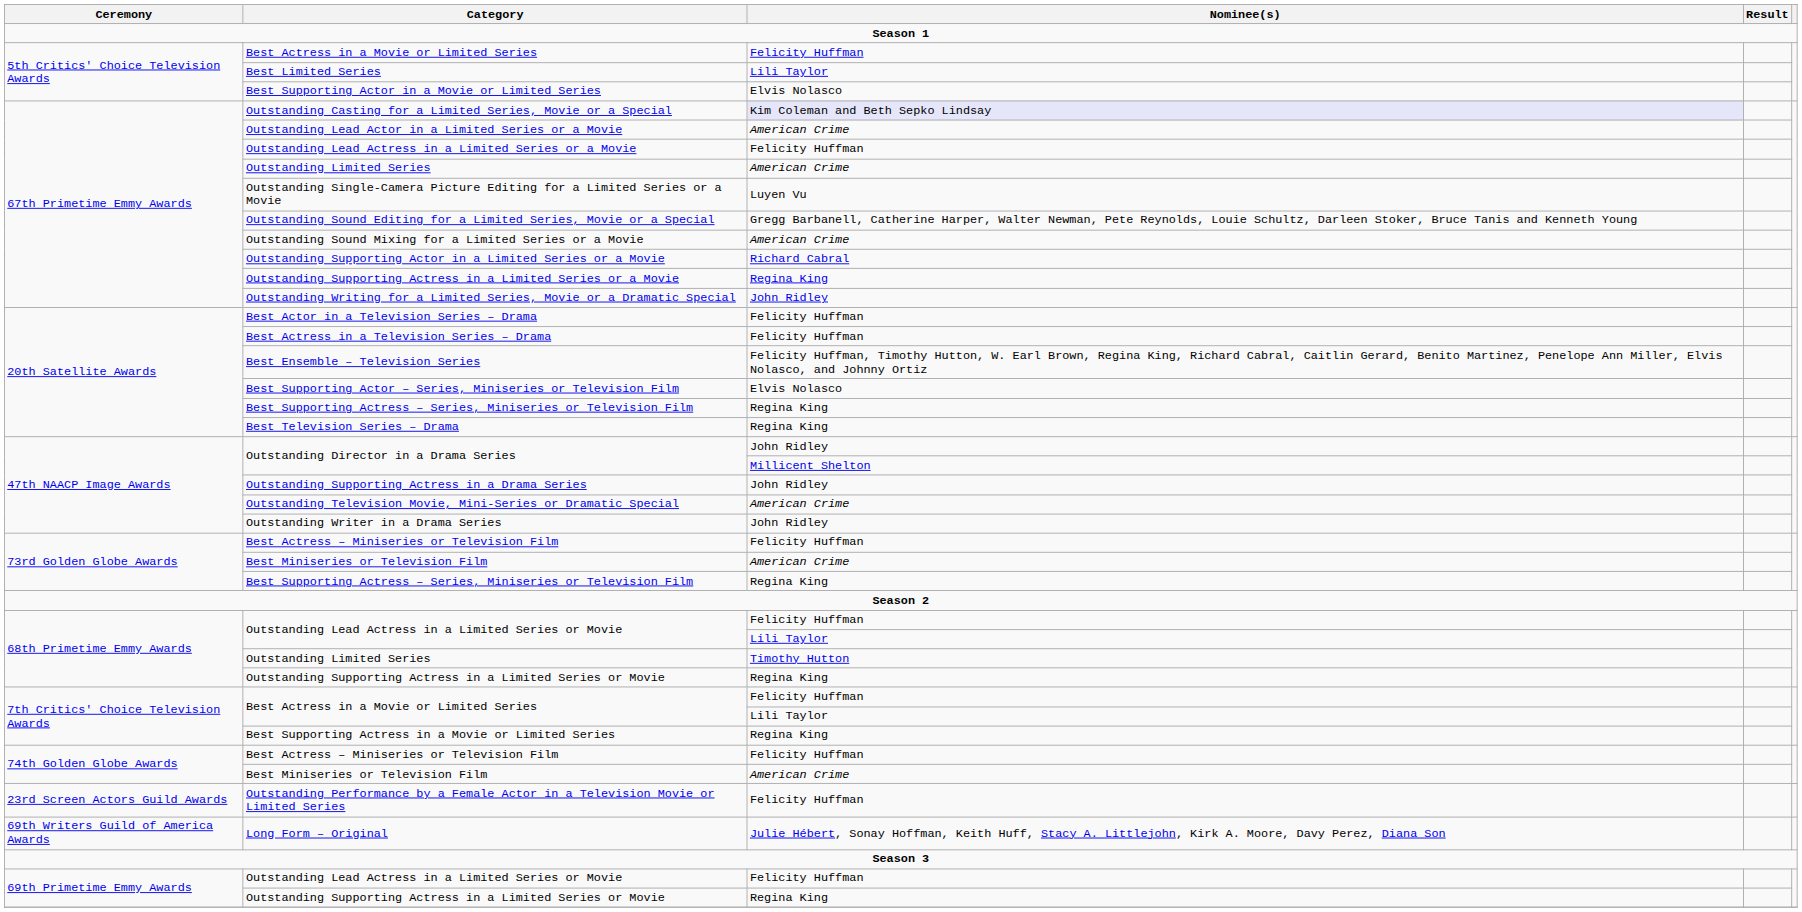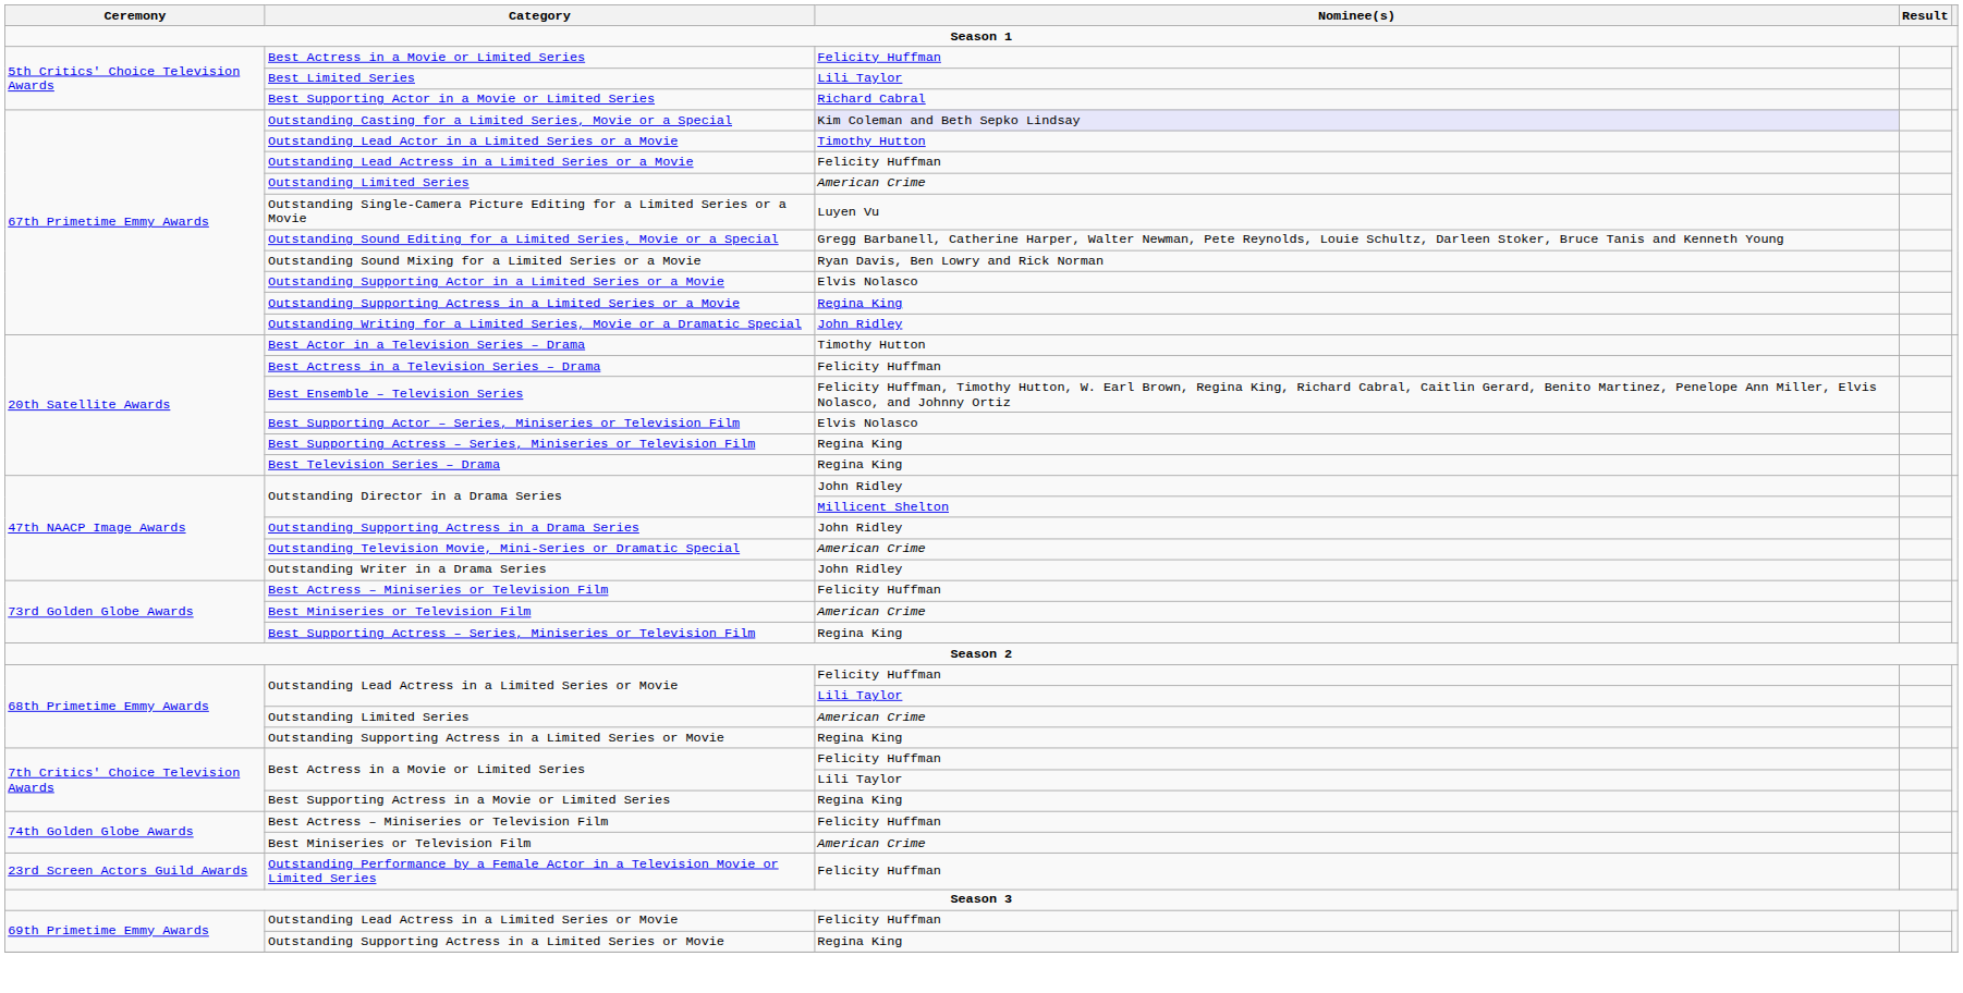 <table class="wikitable sortable">
 <tr>
 <th>Ceremony</th>
 <th>Category</th>
 <th>Nominee(s)</th>
 <th>Result</th>
 <th class="unsortable"></th>
 </tr>
 <tr>
 <td colspan="5" style="text-align:center;" data-sort-value="zzz"><strong>Season 1</strong></td>
 </tr>
 <tr>
 <td rowspan="3"><a href='#'>5th Critics' Choice Television Awards</a></td>
 <td><a href='#'>Best Actress in a Movie or Limited Series</a></td>
 <td data-sort-value="Huffman, Felicity"><a href='#'>Felicity Huffman</a></td>
 <td></td>
 <td rowspan="3" style="text-align: center;"></td>
 </tr>
 <tr>
 <td><a href='#'>Best Limited Series</a></td>
 <td data-sort-value="Taylor, Lili"><a href='#'>Lili Taylor</a></td>
 <td></td>
 </tr>
 <tr>
 <td><a href='#'>Best Supporting Actor in a Movie or Limited Series</a></td>
-<td data-sort-value="Nolasco, Elvis">Elvis Nolasco</td>
+<td data-sort-value="Cabral, Richard"><a href='#'>Richard Cabral</a> </td>
 <td></td>
 </tr>
 <tr>
 <td rowspan="10"><a href='#'>67th Primetime Emmy Awards</a></td>
 <td><a href='#'>Outstanding Casting for a Limited Series, Movie or a Special</a></td>
 <td data-sort-value="Coleman, Kim and Beth Sepko Lindsay" style="background: lavender;">Kim Coleman and Beth Sepko Lindsay</td>
 <td></td>
 <td rowspan="10" style="text-align: center;"></td>
 </tr>
 <tr>
 <td><a href='#'>Outstanding Lead Actor in a Limited Series or a Movie</a></td>
-<td><em>American Crime</em></td>
+<td data-sort-value="Hutton, Timothy"><a href='#'>Timothy Hutton</a></td>
 <td></td>
 </tr>
 <tr>
 <td><a href='#'>Outstanding Lead Actress in a Limited Series or a Movie</a></td>
 <td data-sort-value="Huffman, Felicity">Felicity Huffman</td>
 <td></td>
 </tr>
 <tr>
 <td><a href='#'>Outstanding Limited Series</a></td>
 <td><em>American Crime</em></td>
 <td></td>
 </tr>
 <tr>
 <td>Outstanding Single-Camera Picture Editing for a Limited Series or a Movie</td>
 <td data-sort-value="Vu, Luyen">Luyen Vu </td>
 <td></td>
 </tr>
 <tr>
 <td><a href='#'>Outstanding Sound Editing for a Limited Series, Movie or a Special</a></td>
 <td data-sort-value="Barbanell, Gregg, Catherine Harper">Gregg Barbanell, Catherine Harper, Walter Newman, Pete Reynolds, Louie Schultz, Darleen Stoker, Bruce Tanis and Kenneth Young </td>
 <td></td>
 </tr>
 <tr>
 <td>Outstanding Sound Mixing for a Limited Series or a Movie</td>
-<td><em>American Crime</em></td>
+<td data-sort-value="Davis, Ryan, Ben Lowry">Ryan Davis, Ben Lowry and Rick Norman </td>
 <td></td>
 </tr>
 <tr>
 <td><a href='#'>Outstanding Supporting Actor in a Limited Series or a Movie</a></td>
-<td data-sort-value="Cabral, Richard"><a href='#'>Richard Cabral</a> </td>
+<td data-sort-value="Nolasco, Elvis">Elvis Nolasco</td>
 <td></td>
 </tr>
 <tr>
 <td><a href='#'>Outstanding Supporting Actress in a Limited Series or a Movie</a></td>
 <td data-sort-value="King, Regina"><a href='#'>Regina King</a> </td>
 <td></td>
 </tr>
 <tr>
 <td><a href='#'>Outstanding Writing for a Limited Series, Movie or a Dramatic Special</a></td>
 <td data-sort-value="Ridley, John"><a href='#'>John Ridley</a> </td>
 <td></td>
 </tr>
 <tr>
 <td rowspan="6"><a href='#'>20th Satellite Awards</a></td>
 <td><a href='#'>Best Actor in a Television Series – Drama</a></td>
-<td data-sort-value="Huffman, Felicity">Felicity Huffman</td>
+<td data-sort-value="Hutton, Timothy">Timothy Hutton</td>
 <td></td>
 <td rowspan="6" style="text-align: center;"></td>
 </tr>
 <tr>
 <td><a href='#'>Best Actress in a Television Series – Drama</a></td>
 <td data-sort-value="Huffman, Felicity">Felicity Huffman</td>
 <td></td>
 </tr>
 <tr>
 <td><a href='#'>Best Ensemble – Television Series</a></td>
 <td data-sort-value="Huffman, Felicity, Timothy Hutton, W. Earl Brown">Felicity Huffman, Timothy Hutton, W. Earl Brown, Regina King, Richard Cabral, Caitlin Gerard, Benito Martinez, Penelope Ann Miller, Elvis Nolasco, and Johnny Ortiz</td>
 <td></td>
 </tr>
 <tr>
 <td><a href='#'>Best Supporting Actor – Series, Miniseries or Television Film</a></td>
 <td data-sort-value="Nolasco, Elvis">Elvis Nolasco</td>
 <td></td>
 </tr>
 <tr>
 <td><a href='#'>Best Supporting Actress – Series, Miniseries or Television Film</a></td>
 <td data-sort-value="King, Regina">Regina King</td>
 <td></td>
 </tr>
 <tr>
 <td><a href='#'>Best Television Series – Drama</a></td>
 <td data-sort-value="King, Regina">Regina King</td>
 <td></td>
 </tr>
 <tr>
 <td rowspan="5"><a href='#'>47th NAACP Image Awards</a></td>
 <td rowspan="2">Outstanding Director in a Drama Series</td>
 <td data-sort-value="Ridley, John">John Ridley </td>
 <td></td>
 <td rowspan="5" style="text-align: center;"></td>
 </tr>
 <tr>
 <td data-sort-value="Shelton, Millicent"><a href='#'>Millicent Shelton</a> </td>
 <td></td>
 </tr>
 <tr>
 <td><a href='#'>Outstanding Supporting Actress in a Drama Series</a></td>
 <td data-sort-value="Ridley, John">John Ridley </td>
 <td></td>
 </tr>
 <tr>
 <td><a href='#'>Outstanding Television Movie, Mini-Series or Dramatic Special</a></td>
 <td><em>American Crime</em></td>
 <td></td>
 </tr>
 <tr>
 <td>Outstanding Writer in a Drama Series</td>
 <td data-sort-value="Ridley, John">John Ridley </td>
 <td></td>
 </tr>
 <tr>
 <td rowspan="3"><a href='#'>73rd Golden Globe Awards</a></td>
 <td><a href='#'>Best Actress – Miniseries or Television Film</a></td>
 <td data-sort-value="Huffman, Felicity">Felicity Huffman</td>
 <td></td>
 <td rowspan="3" style="text-align: center;"></td>
 </tr>
 <tr>
 <td><a href='#'>Best Miniseries or Television Film</a></td>
 <td><em>American Crime</em></td>
 <td></td>
 </tr>
 <tr>
 <td><a href='#'>Best Supporting Actress – Series, Miniseries or Television Film</a></td>
 <td data-sort-value="King, Regina">Regina King</td>
 <td></td>
 </tr>
 <tr>
 <td colspan="5" style="text-align:center;" data-sort-value="zzz"><strong>Season 2</strong></td>
 </tr>
 <tr>
 <td rowspan="4"><a href='#'>68th Primetime Emmy Awards</a></td>
 <td rowspan="2">Outstanding Lead Actress in a Limited Series or Movie</td>
 <td data-sort-value="Huffman, Felicity">Felicity Huffman</td>
 <td></td>
 <td rowspan="4" style="text-align: center;"></td>
 </tr>
 <tr>
 <td data-sort-value="Taylor, Lili"><a href='#'>Lili Taylor</a></td>
 <td></td>
 </tr>
 <tr>
 <td>Outstanding Limited Series</td>
-<td data-sort-value="Hutton, Timothy"><a href='#'>Timothy Hutton</a></td>
+<td><em>American Crime</em></td>
 <td></td>
 </tr>
 <tr>
 <td>Outstanding Supporting Actress in a Limited Series or Movie</td>
 <td data-sort-value="King, Regina">Regina King </td>
 <td></td>
 </tr>
 <tr>
 <td rowspan=3><a href='#'>7th Critics' Choice Television Awards</a></td>
 <td rowspan="2">Best Actress in a Movie or Limited Series</td>
 <td data-sort-value="Huffman, Felicity">Felicity Huffman</td>
 <td></td>
 <td rowspan="3" style="text-align: center;"></td>
 </tr>
 <tr>
 <td data-sort-value="Taylor, Lili">Lili Taylor</td>
 <td></td>
 </tr>
 <tr>
 <td>Best Supporting Actress in a Movie or Limited Series</td>
 <td data-sort-value="King, Regina">Regina King</td>
 <td></td>
 </tr>
 <tr>
 <td rowspan="2"><a href='#'>74th Golden Globe Awards</a></td>
 <td>Best Actress – Miniseries or Television Film</td>
 <td data-sort-value="Huffman, Felicity">Felicity Huffman</td>
 <td></td>
 <td rowspan="2" style="text-align: center;"></td>
 </tr>
 <tr>
 <td>Best Miniseries or Television Film</td>
 <td><em>American Crime</em></td>
 <td></td>
 </tr>
 <tr>
 <td><a href='#'>23rd Screen Actors Guild Awards</a></td>
 <td><a href='#'>Outstanding Performance by a Female Actor in a Television Movie or Limited Series</a></td>
 <td data-sort-value="Huffman, Felicity">Felicity Huffman</td>
 <td></td>
 <td style="text-align: center;"></td>
 </tr>
 <tr>
-<td><a href='#'>69th Writers Guild of America Awards</a></td>
-<td><a href='#'>Long Form – Original</a></td>
-<td data-sort-value="Hebert, Julie, Sonay Hoffman"><a href='#'>Julie Hébert</a>, Sonay Hoffman, Keith Huff, <a href='#'>Stacy A. Littlejohn</a>, Kirk A. Moore, Davy Perez, <a href='#'>Diana Son</a></td>
-<td></td>
-<td style="text-align: center;"></td>
-</tr>
-<tr>
 <td colspan="5" style="text-align:center;" data-sort-value="zzz"><strong>Season 3</strong></td>
 </tr>
 <tr>
 <td rowspan="2"><a href='#'>69th Primetime Emmy Awards</a></td>
 <td>Outstanding Lead Actress in a Limited Series or Movie</td>
 <td data-sort-value="Huffman, Felicity">Felicity Huffman</td>
 <td></td>
 <td rowspan="2" style="text-align: center;"></td>
 </tr>
 <tr>
 <td>Outstanding Supporting Actress in a Limited Series or Movie</td>
 <td data-sort-value="King, Regina">Regina King</td>
 <td></td>
 </tr>
 <tr>
 </tr>
 </table>
